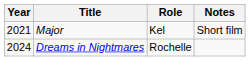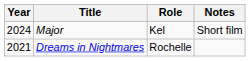 <table class="wikitable sortable">
 <tr>
 <th>Year</th>
 <th>Title</th>
 <th>Role</th>
 <th>Notes</th>
 </tr>
 <tr>
-<td>2021</td>
+<td>2024</td>
 <td><em>Major</em></td>
 <td>Kel</td>
 <td>Short film</td>
 </tr>
 <tr>
-<td>2024</td>
+<td>2021</td>
 <td><em><a href='#'>Dreams in Nightmares</a></em></td>
 <td>Rochelle</td>
 <td></td>
 </tr>
 </table>
